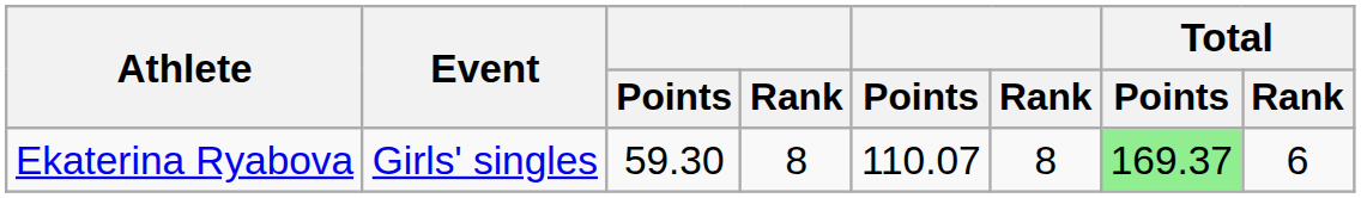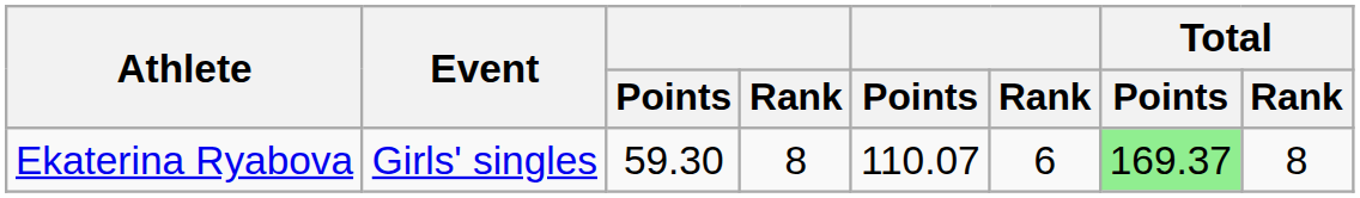 <table class="wikitable" style="font-size:90%">
 <tr>
 <th rowspan="2">Athlete</th>
 <th rowspan="2">Event</th>
 <th colspan="2"></th>
 <th colspan="2"></th>
 <th colspan="2">Total</th>
 </tr>
 <tr style="font-size:95%">
 <th>Points</th>
 <th>Rank</th>
 <th>Points</th>
 <th>Rank</th>
 <th>Points</th>
 <th>Rank</th>
 </tr>
 <tr align=center>
 <td align=left><a href='#'>Ekaterina Ryabova</a></td>
 <td align=left><a href='#'>Girls' singles</a></td>
 <td>59.30</td>
 <td>8</td>
 <td>110.07</td>
+<td>6</td>
+<td style="background: lightgreen;">169.37</td>
 <td>8</td>
-<td style="background: lightgreen;">169.37</td>
-<td>6</td>
 </tr>
 </table>
